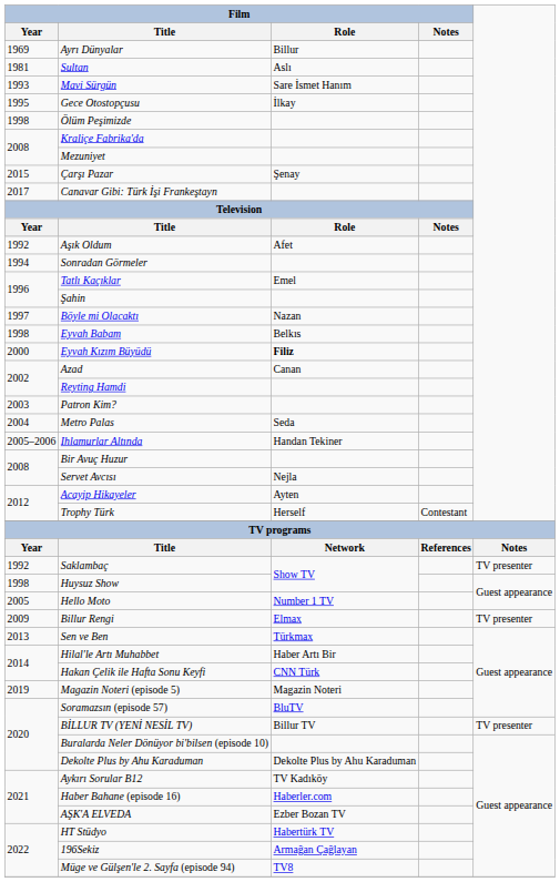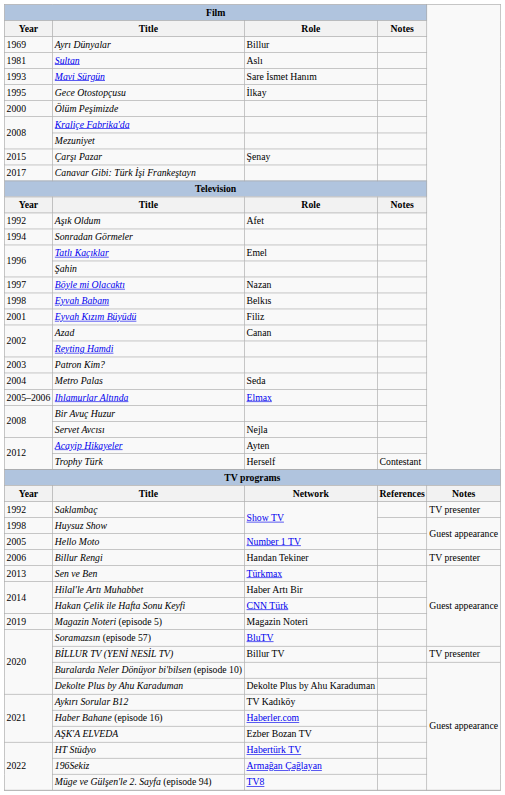 <table class="wikitable plainrowheaders sortable" style="margin-right: 0; font-size: 95%;">
 <tr bgcolor="#CCCCCC" align="center">
 <th colspan="4" style="background: LightSteelBlue;">Film</th>
 </tr>
 <tr bgcolor="#CCCCCC" align="center">
 <th>Year</th>
 <th>Title</th>
 <th>Role</th>
 <th>Notes</th>
 </tr>
 <tr>
 <td>1969</td>
 <td><em>Ayrı Dünyalar</em></td>
 <td>Billur</td>
 <td></td>
 </tr>
 <tr>
 <td>1981</td>
 <td><a href='#'><em>Sultan</em></a></td>
 <td>Aslı</td>
 <td></td>
 </tr>
 <tr>
 <td>1993</td>
 <td><a href='#'><em>Mavi Sürgün</em></a></td>
 <td>Sare İsmet Hanım</td>
 <td></td>
 </tr>
 <tr>
 <td>1995</td>
 <td><em>Gece Otostopçusu</em></td>
 <td>İlkay</td>
 <td></td>
 </tr>
 <tr>
-<td>1998</td>
+<td>2000</td>
 <td><em>Ölüm Peşimizde</em></td>
 <td></td>
 <td></td>
 </tr>
 <tr>
 <td rowspan="2">2008</td>
 <td><em><a href='#'>Kraliçe Fabrika'da</a></em></td>
 <td></td>
 <td></td>
 </tr>
 <tr>
 <td><em>Mezuniyet</em></td>
 <td></td>
 <td></td>
 </tr>
 <tr>
 <td>2015</td>
 <td><em>Çarşı Pazar</em></td>
 <td>Şenay</td>
 <td></td>
 </tr>
 <tr>
 <td>2017</td>
 <td><em>Canavar Gibi: Türk İşi Frankeştayn</em></td>
 <td></td>
 <td></td>
 </tr>
 <tr bgcolor="#CCCCCC" align="center">
 <th colspan="4" style="background: LightSteelBlue;">Television</th>
 </tr>
 <tr bgcolor="#CCCCCC" align="center">
 <th>Year</th>
 <th>Title</th>
 <th>Role</th>
 <th>Notes</th>
 </tr>
 <tr>
 <td>1992</td>
 <td><em>Aşık Oldum</em></td>
 <td>Afet</td>
 <td></td>
 </tr>
 <tr>
 <td>1994</td>
 <td><em>Sonradan Görmeler</em></td>
 <td></td>
 <td></td>
 </tr>
 <tr>
 <td rowspan="2">1996</td>
 <td><em><a href='#'>Tatlı Kaçıklar</a></em></td>
 <td>Emel</td>
 <td></td>
 </tr>
 <tr>
 <td><em>Şahin</em></td>
 <td></td>
 <td></td>
 </tr>
 <tr>
 <td>1997</td>
 <td><em><a href='#'>Böyle mi Olacaktı</a></em></td>
 <td>Nazan</td>
 <td></td>
 </tr>
 <tr>
 <td>1998</td>
 <td><em><a href='#'>Eyvah Babam</a></em></td>
 <td>Belkıs</td>
 <td></td>
 </tr>
 <tr>
-<td>2000</td>
+<td>2001</td>
 <td><em><a href='#'>Eyvah Kızım Büyüdü</a></em></td>
-<td><strong>Filiz</strong></td>
+<td>Filiz</td>
 <td></td>
 </tr>
 <tr>
 <td rowspan="2">2002</td>
 <td><em>Azad</em></td>
 <td>Canan</td>
 <td></td>
 </tr>
 <tr>
 <td><em><a href='#'>Reyting Hamdi</a></em></td>
 <td></td>
 <td></td>
 </tr>
 <tr>
 <td>2003</td>
 <td><em>Patron Kim?</em></td>
 <td></td>
 <td></td>
 </tr>
 <tr>
 <td>2004</td>
 <td><em>Metro Palas</em></td>
 <td>Seda</td>
 <td></td>
 </tr>
 <tr>
 <td>2005–2006</td>
 <td><em><a href='#'>Ihlamurlar Altında</a></em></td>
-<td>Handan Tekiner</td>
+<td><a href='#'>Elmax</a></td>
 <td></td>
 </tr>
 <tr>
 <td rowspan="2">2008</td>
 <td><em>Bir Avuç Huzur</em></td>
 <td></td>
 <td></td>
 </tr>
 <tr>
 <td><em>Servet Avcısı</em></td>
 <td>Nejla</td>
 <td></td>
 </tr>
 <tr>
 <td rowspan="2">2012</td>
 <td><em><a href='#'>Acayip Hikayeler</a></em></td>
 <td>Ayten</td>
 <td></td>
 </tr>
 <tr>
 <td><em>Trophy Türk</em></td>
 <td>Herself</td>
 <td>Contestant</td>
 </tr>
 <tr>
 </tr>
 <tr bgcolor="#CCCCCC" align="center">
 <th colspan="5" style="background: LightSteelBlue;">TV programs</th>
 </tr>
 <tr bgcolor="#CCCCCC" align="center">
 <th>Year</th>
 <th>Title</th>
 <th>Network</th>
 <th>References</th>
 <th>Notes</th>
 </tr>
 <tr>
 <td>1992</td>
 <td><em>Saklambaç</em></td>
 <td rowspan="2"><a href='#'>Show TV</a></td>
 <td></td>
 <td>TV presenter</td>
 </tr>
 <tr>
 <td>1998</td>
 <td><em>Huysuz Show</em></td>
 <td></td>
 <td rowspan="2">Guest appearance</td>
 </tr>
 <tr>
 <td>2005</td>
 <td><em>Hello Moto</em></td>
 <td><a href='#'>Number 1 TV</a></td>
 <td></td>
 </tr>
 <tr>
-<td>2009</td>
+<td>2006</td>
 <td><em>Billur Rengi</em></td>
-<td><a href='#'>Elmax</a></td>
+<td>Handan Tekiner</td>
 <td></td>
 <td>TV presenter</td>
 </tr>
 <tr>
 <td>2013</td>
 <td><em>Sen ve Ben</em></td>
 <td><a href='#'>Türkmax</a></td>
 <td></td>
 <td rowspan="5">Guest appearance</td>
 </tr>
 <tr>
 <td rowspan="2">2014</td>
 <td><em>Hilal'le Artı Muhabbet</em></td>
 <td>Haber Artı Bir</td>
 <td></td>
 </tr>
 <tr>
 <td><em>Hakan Çelik ile Hafta Sonu Keyfi</em></td>
 <td><a href='#'>CNN Türk</a></td>
 <td></td>
 </tr>
 <tr>
 <td>2019</td>
 <td><em>Magazin Noteri</em> (episode 5)</td>
 <td>Magazin Noteri</td>
 <td></td>
 </tr>
 <tr>
 <td rowspan="4">2020</td>
 <td><em>Soramazsın</em> (episode 57)</td>
 <td><a href='#'>BluTV</a></td>
 <td></td>
 </tr>
 <tr>
 <td><em>BİLLUR TV (YENİ NESİL TV)</em></td>
 <td>Billur TV</td>
 <td></td>
 <td>TV presenter</td>
 </tr>
 <tr>
 <td><em>Buralarda Neler Dönüyor bi'bilsen</em> (episode 10)</td>
 <td></td>
 <td></td>
 <td rowspan="8">Guest appearance</td>
 </tr>
 <tr>
 <td><em>Dekolte Plus by Ahu Karaduman</em></td>
 <td>Dekolte Plus by Ahu Karaduman</td>
 <td></td>
 </tr>
 <tr>
 <td rowspan="3">2021</td>
 <td><em>Aykırı Sorular B12</em></td>
 <td>TV Kadıköy</td>
 <td></td>
 </tr>
 <tr>
 <td><em>Haber Bahane</em> (episode 16)</td>
 <td><a href='#'>Haberler.com</a></td>
 <td></td>
 </tr>
 <tr>
 <td><em>AŞK'A ELVEDA</em></td>
 <td>Ezber Bozan TV</td>
 <td></td>
 </tr>
 <tr>
 <td rowspan="3">2022</td>
 <td><em>HT Stüdyo</em></td>
 <td><a href='#'>Habertürk TV</a></td>
 <td></td>
 </tr>
 <tr>
 <td><em>196Sekiz</em></td>
 <td><a href='#'>Armağan Çağlayan</a></td>
 <td></td>
 </tr>
 <tr>
 <td><em>Müge ve Gülşen'le 2. Sayfa</em> (episode 94)</td>
 <td><a href='#'>TV8</a></td>
 <td></td>
 </tr>
 <tr>
 </tr>
 </table>
